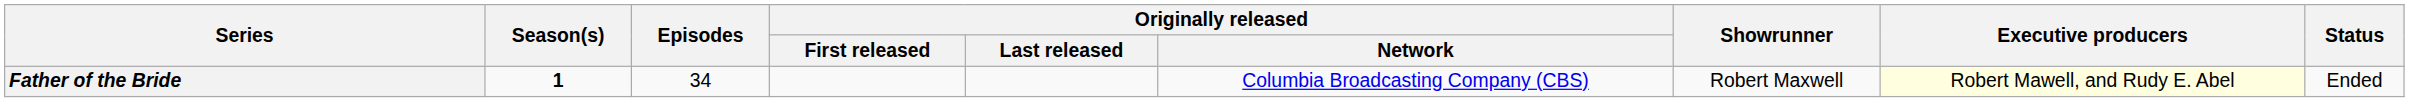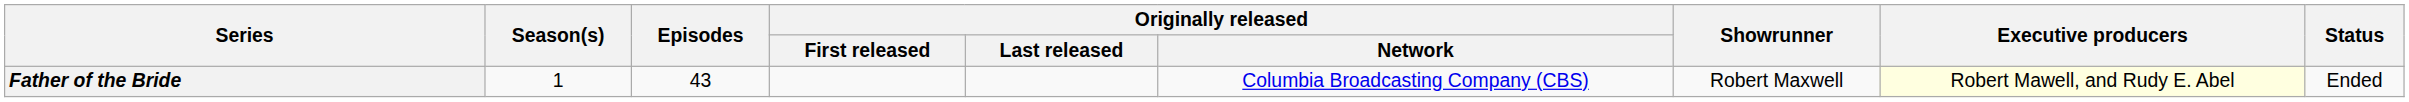 <table class="wikitable plainrowheaders" style="text-align:center" width=100%>
 <tr>
 <th scope="col" style="width:20%;" rowspan="2">Series</th>
 <th scope="col" rowspan="2">Season(s)</th>
 <th scope="col" rowspan="2">Episodes</th>
 <th scope="col" colspan="3">Originally released</th>
 <th scope="col" rowspan="2">Showrunner</th>
 <th scope="col" rowspan="2">Executive producers</th>
 <th scope="col" rowspan="2">Status</th>
 </tr>
 <tr>
 <th>First released</th>
 <th>Last released</th>
 <th>Network</th>
 </tr>
 <tr>
 <th scope="row" style="text-align:left"><em>Father of the Bride</em></th>
-<td><strong>1</strong></td>
-<td>34</td>
+<td>1</td>
+<td>43</td>
 <td></td>
 <td></td>
 <td><a href='#'>Columbia Broadcasting Company (CBS)</a></td>
 <td>Robert Maxwell</td>
 <td style="background: lightyellow;">Robert Mawell, and Rudy E. Abel</td>
 <td>Ended</td>
 </tr>
 </table>
